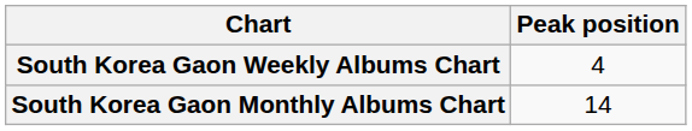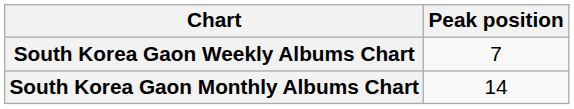 <table class="wikitable sortable plainrowheaders">
 <tr>
 <th>Chart</th>
 <th>Peak position</th>
 </tr>
 <tr>
 <th scope=row>South Korea Gaon Weekly Albums Chart</th>
-<td align="center">4</td>
+<td align="center">7</td>
 </tr>
 <tr>
 <th scope=row>South Korea Gaon Monthly Albums Chart</th>
 <td align="center">14</td>
 </tr>
 </table>
